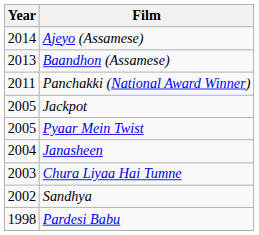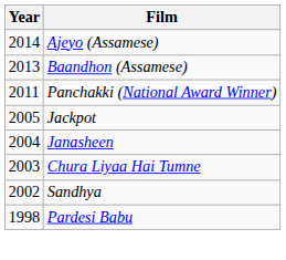 <table class="wikitable sortable">
 <tr>
 <th>Year</th>
 <th>Film</th>
 </tr>
 <tr>
 <td>2014</td>
 <td><em><a href='#'>Ajeyo</a> (Assamese)</em></td>
 </tr>
 <tr>
 <td>2013</td>
 <td><em><a href='#'>Baandhon</a> (Assamese)</em></td>
 </tr>
 <tr>
 <td>2011</td>
 <td><em>Panchakki (<a href='#'>National Award Winner</a>)</em></td>
 </tr>
 <tr>
 <td>2005</td>
 <td><em>Jackpot</em></td>
 </tr>
 <tr>
-<td>2005</td>
-<td><em><a href='#'>Pyaar Mein Twist</a></em></td>
-</tr>
-<tr>
 <td>2004</td>
 <td><em><a href='#'>Janasheen</a></em></td>
 </tr>
 <tr>
 <td>2003</td>
 <td><em><a href='#'>Chura Liyaa Hai Tumne</a></em></td>
 </tr>
 <tr>
 <td>2002</td>
 <td><em>Sandhya</em></td>
 </tr>
 <tr>
 <td>1998</td>
 <td><em><a href='#'>Pardesi Babu</a></em></td>
 </tr>
 </table>
